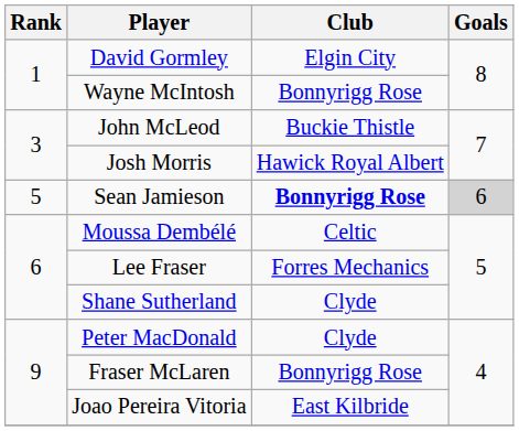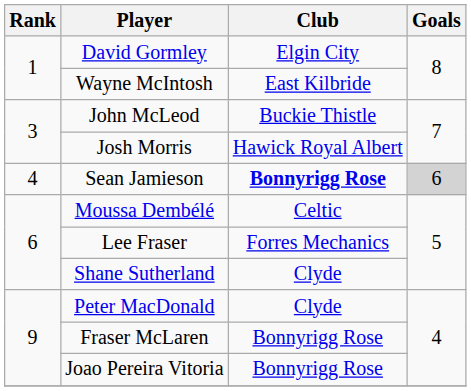 <table class="wikitable sortable" style="text-align:center">
 <tr>
 <th>Rank</th>
 <th>Player</th>
 <th>Club</th>
 <th>Goals</th>
 </tr>
 <tr>
 <td rowspan="2">1</td>
 <td><a href='#'>David Gormley</a></td>
 <td><a href='#'>Elgin City</a></td>
 <td rowspan="2">8</td>
 </tr>
 <tr>
 <td>Wayne McIntosh</td>
-<td><a href='#'>Bonnyrigg Rose</a></td>
+<td><a href='#'>East Kilbride</a></td>
 </tr>
 <tr>
 <td rowspan="2">3</td>
 <td>John McLeod</td>
 <td><a href='#'>Buckie Thistle</a></td>
 <td rowspan="2">7</td>
 </tr>
 <tr>
 <td>Josh Morris</td>
 <td><a href='#'>Hawick Royal Albert</a></td>
 </tr>
 <tr>
-<td>5</td>
+<td>4</td>
 <td>Sean Jamieson</td>
 <td><strong><a href='#'>Bonnyrigg Rose</a></strong></td>
 <td style="background: lightgrey;">6</td>
 </tr>
 <tr>
 <td rowspan="3">6</td>
 <td><a href='#'>Moussa Dembélé</a></td>
 <td><a href='#'>Celtic</a></td>
 <td rowspan="3">5</td>
 </tr>
 <tr>
 <td>Lee Fraser</td>
 <td><a href='#'>Forres Mechanics</a></td>
 </tr>
 <tr>
 <td><a href='#'>Shane Sutherland</a></td>
 <td><a href='#'>Clyde</a></td>
 </tr>
 <tr>
 <td rowspan="3">9</td>
 <td><a href='#'>Peter MacDonald</a></td>
 <td><a href='#'>Clyde</a></td>
 <td rowspan="3">4</td>
 </tr>
 <tr>
 <td>Fraser McLaren</td>
 <td><a href='#'>Bonnyrigg Rose</a></td>
 </tr>
 <tr>
 <td>Joao Pereira Vitoria</td>
-<td><a href='#'>East Kilbride</a></td>
+<td><a href='#'>Bonnyrigg Rose</a></td>
 </tr>
 <tr>
 </tr>
 </table>
